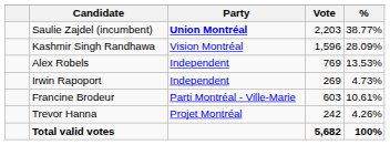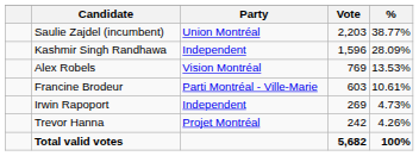 <table class="wikitable">
 <tr>
 </tr>
 <tr>
 <th bgcolor="#DDDDFF" width="30px"> </th>
 <th bgcolor="#DDDDFF" width="200px">Candidate</th>
 <th bgcolor="#DDDDFF" width="200px">Party</th>
 <th bgcolor="#DDDDFF" width="50px">Vote</th>
 <th bgcolor="#DDDDFF" width="30px">%</th>
 </tr>
 <tr>
 <td> </td>
 <td>Saulie Zajdel (incumbent)</td>
-<td><strong><a href='#'>Union Montréal</a></strong></td>
+<td><a href='#'>Union Montréal</a></td>
 <td align="right">2,203</td>
 <td align="right">38.77%</td>
 </tr>
 <tr>
 <td> </td>
 <td>Kashmir Singh Randhawa</td>
-<td><a href='#'>Vision Montréal</a></td>
+<td><a href='#'>Independent</a></td>
 <td align="right">1,596</td>
 <td align="right">28.09%</td>
 </tr>
 <tr>
 <td> </td>
 <td>Alex Robels</td>
-<td><a href='#'>Independent</a></td>
+<td><a href='#'>Vision Montréal</a></td>
 <td align="right">769</td>
 <td align="right">13.53%</td>
+</tr>
+<tr>
+<td> </td>
+<td>Francine Brodeur</td>
+<td><a href='#'>Parti Montréal - Ville-Marie</a></td>
+<td align="right">603</td>
+<td align="right">10.61%</td>
 </tr>
 <tr>
 <td> </td>
 <td>Irwin Rapoport</td>
 <td><a href='#'>Independent</a></td>
 <td align="right">269</td>
 <td align="right">4.73%</td>
-</tr>
-<tr>
-<td> </td>
-<td>Francine Brodeur</td>
-<td><a href='#'>Parti Montréal - Ville-Marie</a></td>
-<td align="right">603</td>
-<td align="right">10.61%</td>
 </tr>
 <tr>
 <td> </td>
 <td>Trevor Hanna</td>
 <td><a href='#'>Projet Montréal</a></td>
 <td align="right">242</td>
 <td align="right">4.26%</td>
 </tr>
 <tr>
 <td></td>
 <td><strong>Total valid votes</strong></td>
 <td></td>
 <td align="right"><strong>5,682</strong></td>
 <td align="right"><strong>100%</strong></td>
 </tr>
 </table>
